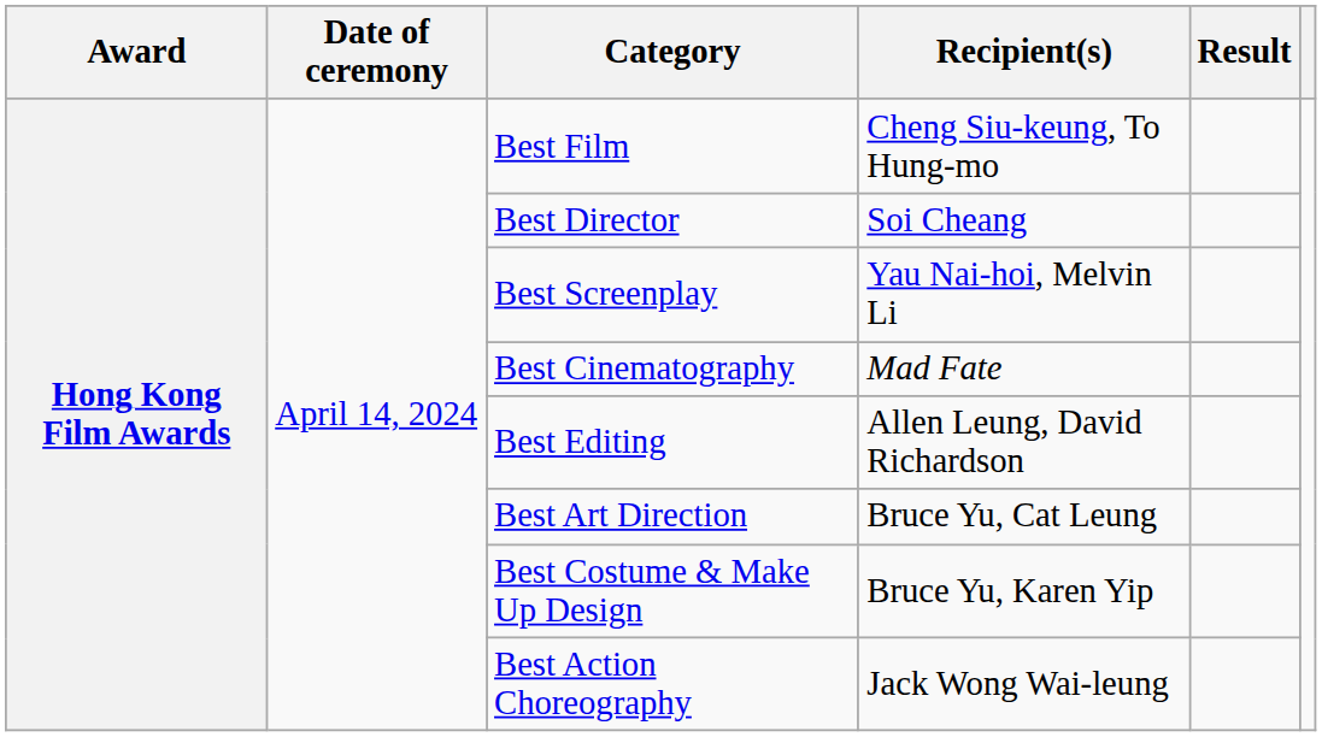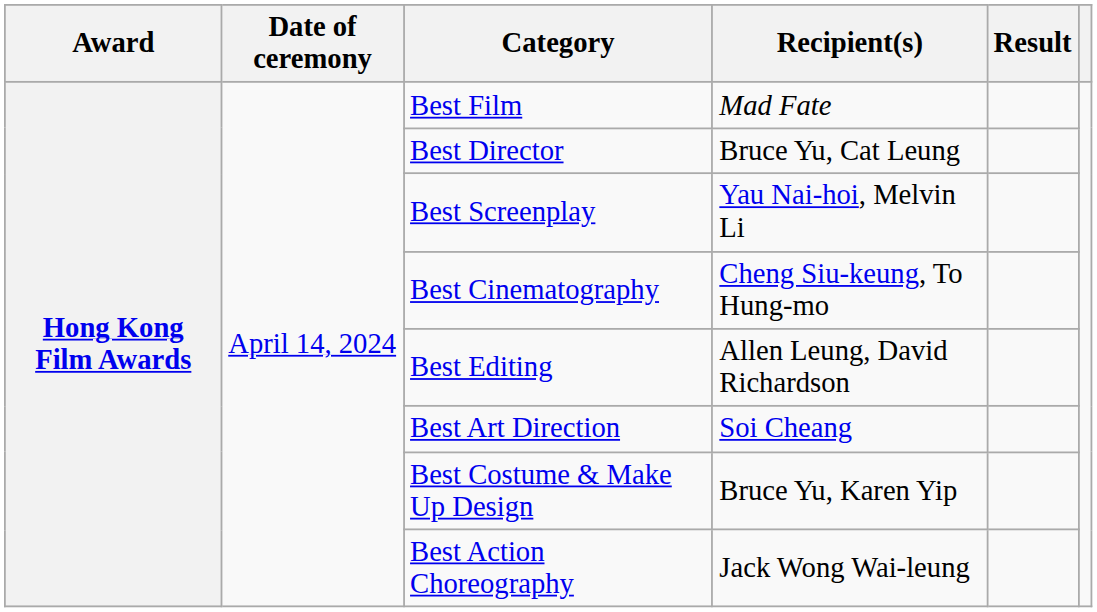 <table class="wikitable sortable plainrowheaders">
 <tr>
 <th>Award</th>
 <th>Date of ceremony</th>
 <th>Category</th>
 <th>Recipient(s)</th>
 <th>Result</th>
 <th></th>
 </tr>
 <tr>
 <th rowspan="8" scope="row"><a href='#'>Hong Kong Film Awards</a></th>
 <td rowspan="8"><a href='#'>April 14, 2024</a></td>
 <td><a href='#'>Best Film</a></td>
-<td><a href='#'>Cheng Siu-keung</a>, To Hung-mo</td>
+<td><em>Mad Fate</em></td>
 <td></td>
 <td rowspan="8"></td>
 </tr>
 <tr>
 <td><a href='#'>Best Director</a></td>
-<td><a href='#'>Soi Cheang</a></td>
+<td>Bruce Yu, Cat Leung</td>
 <td></td>
 </tr>
 <tr>
 <td><a href='#'>Best Screenplay</a></td>
 <td><a href='#'>Yau Nai-hoi</a>, Melvin Li</td>
 <td></td>
 </tr>
 <tr>
 <td><a href='#'>Best Cinematography</a></td>
-<td><em>Mad Fate</em></td>
+<td><a href='#'>Cheng Siu-keung</a>, To Hung-mo</td>
 <td></td>
 </tr>
 <tr>
 <td><a href='#'>Best Editing</a></td>
 <td>Allen Leung, David Richardson</td>
 <td></td>
 </tr>
 <tr>
 <td><a href='#'>Best Art Direction</a></td>
-<td>Bruce Yu, Cat Leung</td>
+<td><a href='#'>Soi Cheang</a></td>
 <td></td>
 </tr>
 <tr>
 <td><a href='#'>Best Costume & Make Up Design</a></td>
 <td>Bruce Yu, Karen Yip</td>
 <td></td>
 </tr>
 <tr>
 <td><a href='#'>Best Action Choreography</a></td>
 <td>Jack Wong Wai-leung</td>
 <td></td>
 </tr>
 </table>
